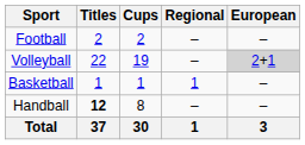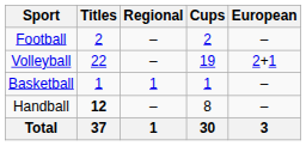 <table class="wikitable" style="text-align:center; font-size:100%">
 <tr>
 <th>Sport</th>
 <th>Titles</th>
+<th>Regional</th>
 <th>Cups</th>
-<th>Regional</th>
 <th>European</th>
 </tr>
 <tr>
 <td><a href='#'>Football</a></td>
 <td><a href='#'>2</a></td>
+<td>–</td>
 <td><a href='#'>2</a></td>
-<td>–</td>
 <td>–</td>
 </tr>
 <tr>
 <td><a href='#'>Volleyball</a></td>
 <td><a href='#'>22</a></td>
+<td>–</td>
 <td><a href='#'>19</a></td>
-<td>–</td>
-<td style="background: lightgrey;"><a href='#'>2</a>+<a href='#'>1</a></td>
+<td><a href='#'>2</a>+<a href='#'>1</a></td>
 </tr>
 <tr>
 <td><a href='#'>Basketball</a></td>
 <td><a href='#'>1</a></td>
 <td><a href='#'>1</a></td>
 <td><a href='#'>1</a></td>
 <td>–</td>
 </tr>
 <tr>
 <td>Handball</td>
 <td><strong>12</strong></td>
+<td>–</td>
 <td>8</td>
-<td>–</td>
 <td>–</td>
 </tr>
 <tr>
 <th>Total</th>
 <th>37</th>
+<th>1</th>
 <th>30</th>
-<th>1</th>
 <th>3</th>
 </tr>
 </table>
